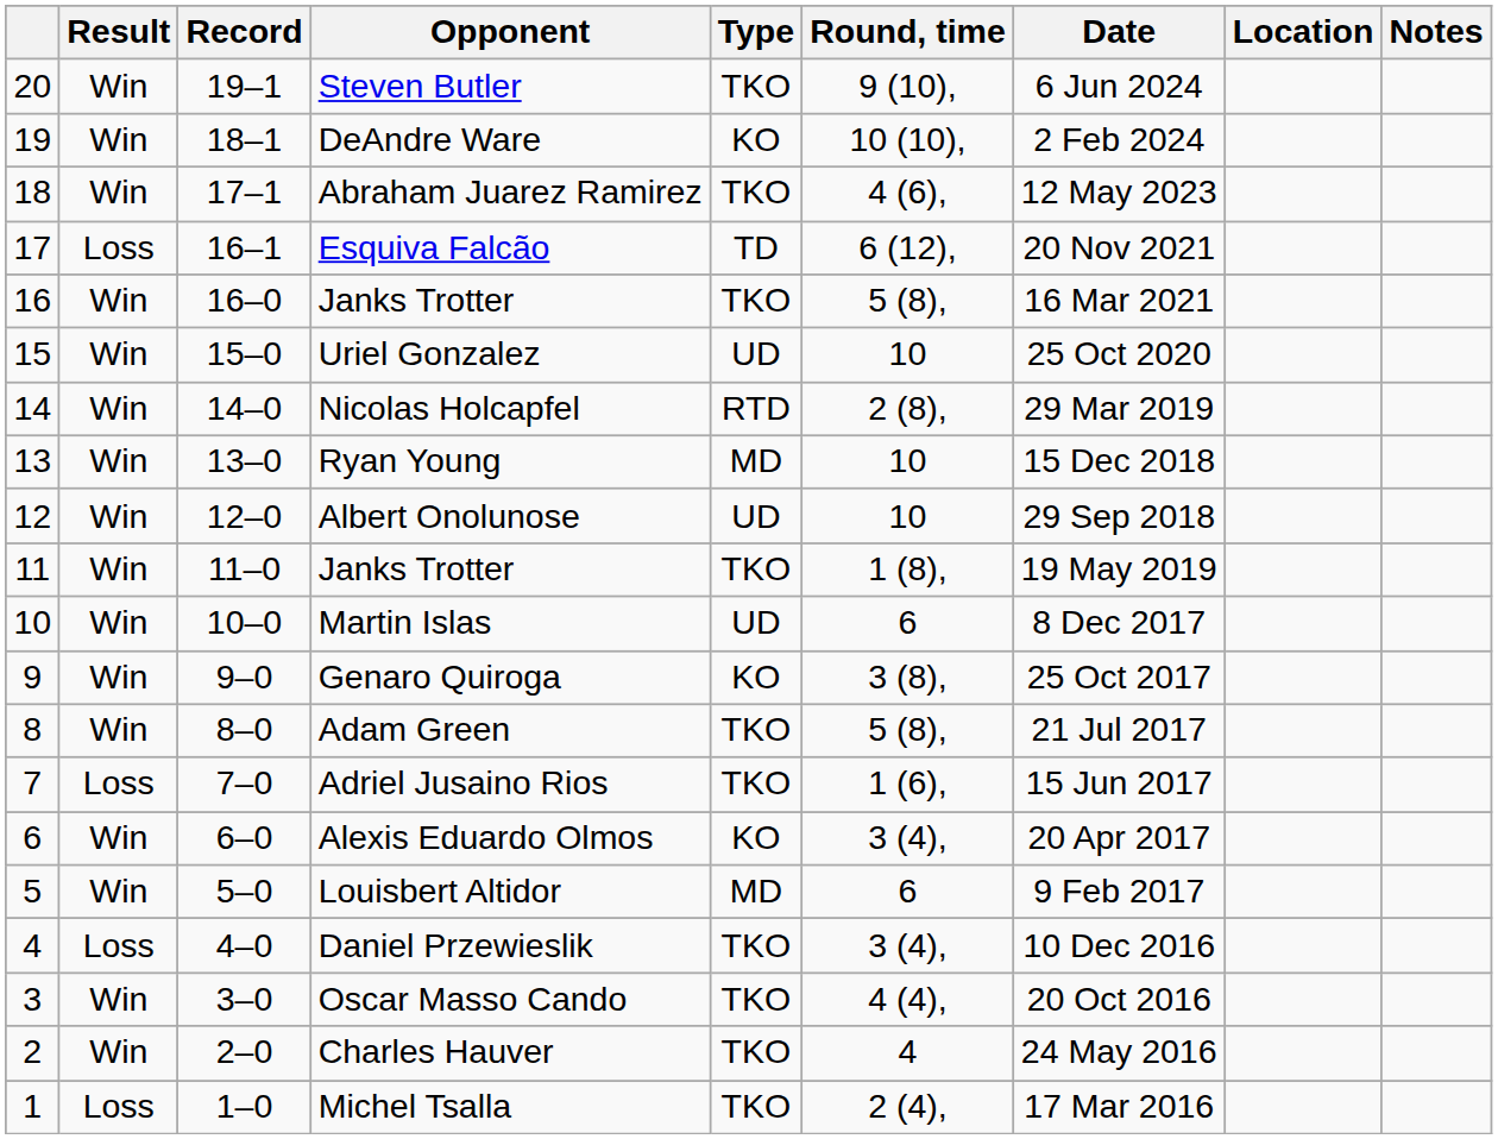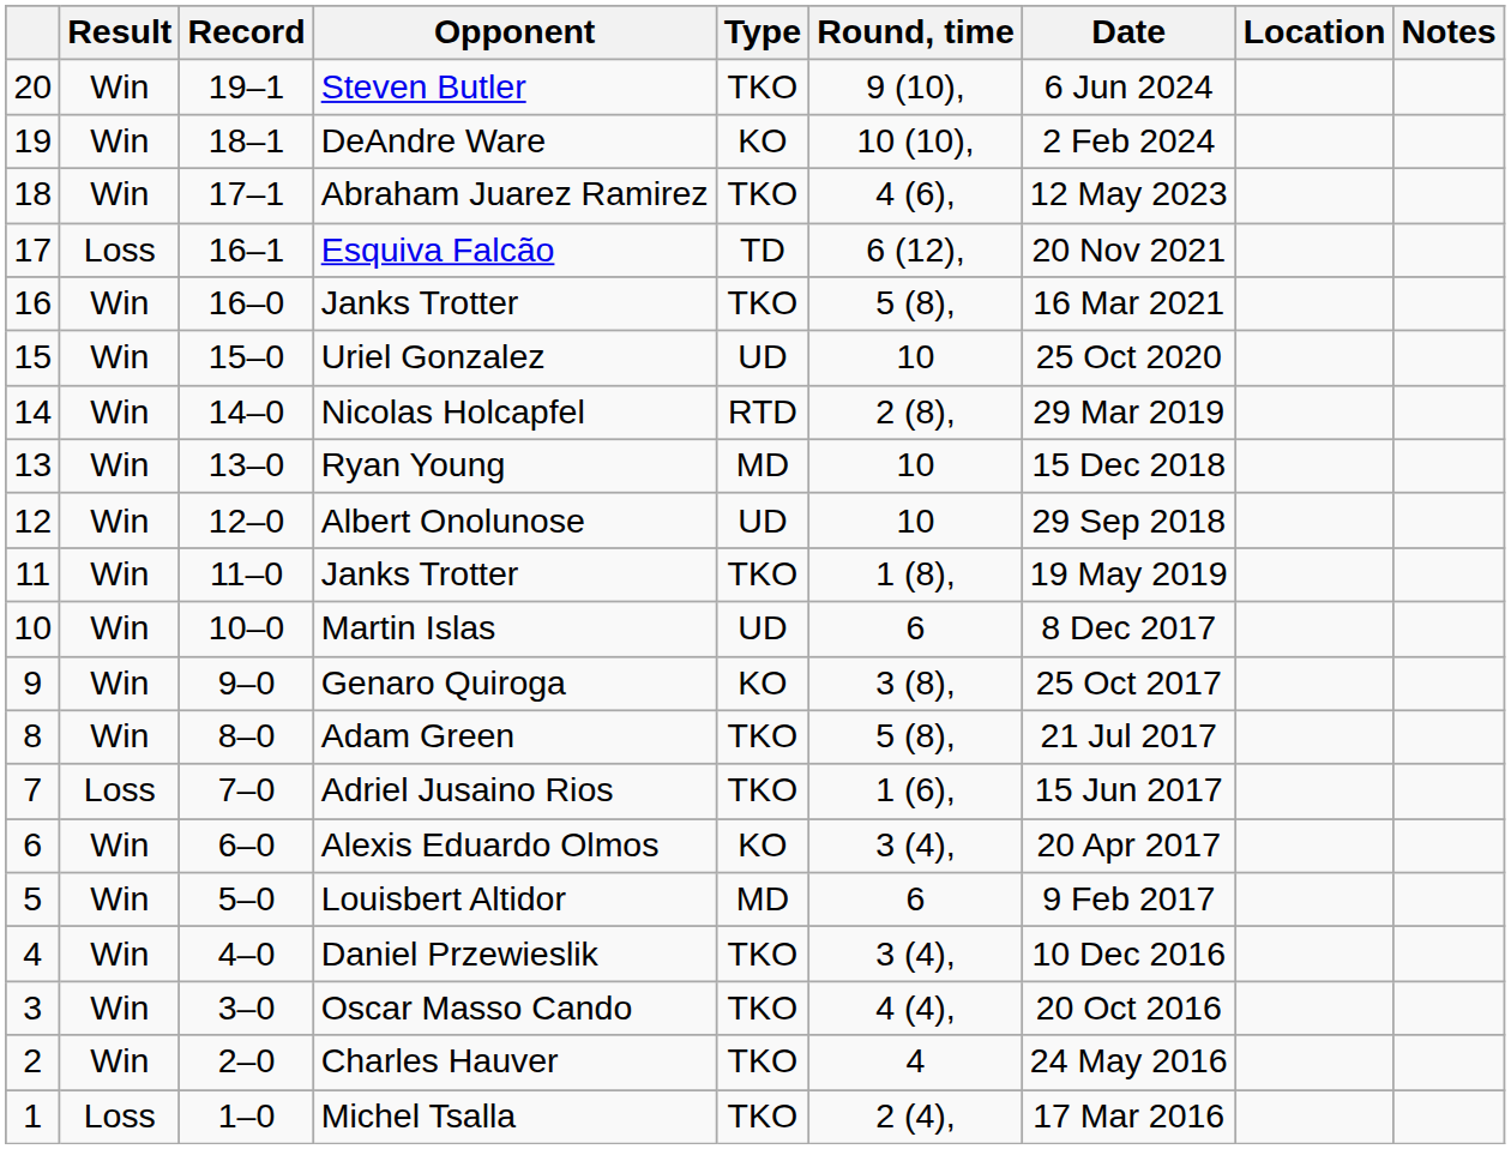 <table class="wikitable" style="text-align:center">
 <tr>
 <th></th>
 <th>Result</th>
 <th>Record</th>
 <th>Opponent</th>
 <th>Type</th>
 <th>Round, time</th>
 <th>Date</th>
 <th>Location</th>
 <th>Notes</th>
 </tr>
 <tr>
 <td>20</td>
 <td>Win</td>
 <td>19–1</td>
 <td style="text-align:left;"><a href='#'>Steven Butler</a></td>
 <td>TKO</td>
 <td>9 (10), </td>
 <td>6 Jun 2024</td>
 <td style="text-align:left;"></td>
 <td></td>
 </tr>
 <tr>
 <td>19</td>
 <td>Win</td>
 <td>18–1</td>
 <td style="text-align:left;">DeAndre Ware</td>
 <td>KO</td>
 <td>10 (10), </td>
 <td>2 Feb 2024</td>
 <td style="text-align:left;"></td>
 <td></td>
 </tr>
 <tr>
 <td>18</td>
 <td>Win</td>
 <td>17–1</td>
 <td style="text-align:left;">Abraham Juarez Ramirez</td>
 <td>TKO</td>
 <td>4 (6), </td>
 <td>12 May 2023</td>
 <td style="text-align:left;"></td>
 <td></td>
 </tr>
 <tr>
 <td>17</td>
 <td>Loss</td>
 <td>16–1</td>
 <td style="text-align:left;"><a href='#'>Esquiva Falcão</a></td>
 <td>TD</td>
 <td>6 (12), </td>
 <td>20 Nov 2021</td>
 <td style="text-align:left;"></td>
 <td></td>
 </tr>
 <tr>
 <td>16</td>
 <td>Win</td>
 <td>16–0</td>
 <td style="text-align:left;">Janks Trotter</td>
 <td>TKO</td>
 <td>5 (8), </td>
 <td>16 Mar 2021</td>
 <td style="text-align:left;"></td>
 <td></td>
 </tr>
 <tr>
 <td>15</td>
 <td>Win</td>
 <td>15–0</td>
 <td style="text-align:left;">Uriel Gonzalez</td>
 <td>UD</td>
 <td>10</td>
 <td>25 Oct 2020</td>
 <td style="text-align:left;"></td>
 <td></td>
 </tr>
 <tr>
 <td>14</td>
 <td>Win</td>
 <td>14–0</td>
 <td style="text-align:left;">Nicolas Holcapfel</td>
 <td>RTD</td>
 <td>2 (8), </td>
 <td>29 Mar 2019</td>
 <td style="text-align:left;"></td>
 <td></td>
 </tr>
 <tr>
 <td>13</td>
 <td>Win</td>
 <td>13–0</td>
 <td style="text-align:left;">Ryan Young</td>
 <td>MD</td>
 <td>10</td>
 <td>15 Dec 2018</td>
 <td style="text-align:left;"></td>
 <td></td>
 </tr>
 <tr>
 <td>12</td>
 <td>Win</td>
 <td>12–0</td>
 <td style="text-align:left;">Albert Onolunose</td>
 <td>UD</td>
 <td>10</td>
 <td>29 Sep 2018</td>
 <td style="text-align:left;"></td>
 <td></td>
 </tr>
 <tr>
 <td>11</td>
 <td>Win</td>
 <td>11–0</td>
 <td style="text-align:left;">Janks Trotter</td>
 <td>TKO</td>
 <td>1 (8), </td>
 <td>19 May 2019</td>
 <td style="text-align:left;"></td>
 <td></td>
 </tr>
 <tr>
 <td>10</td>
 <td>Win</td>
 <td>10–0</td>
 <td style="text-align:left;">Martin Islas</td>
 <td>UD</td>
 <td>6</td>
 <td>8 Dec 2017</td>
 <td style="text-align:left;"></td>
 <td></td>
 </tr>
 <tr>
 <td>9</td>
 <td>Win</td>
 <td>9–0</td>
 <td style="text-align:left;">Genaro Quiroga</td>
 <td>KO</td>
 <td>3 (8), </td>
 <td>25 Oct 2017</td>
 <td style="text-align:left;"></td>
 <td></td>
 </tr>
 <tr>
 <td>8</td>
 <td>Win</td>
 <td>8–0</td>
 <td style="text-align:left;">Adam Green</td>
 <td>TKO</td>
 <td>5 (8), </td>
 <td>21 Jul 2017</td>
 <td style="text-align:left;"></td>
 <td></td>
 </tr>
 <tr>
 <td>7</td>
 <td>Loss</td>
 <td>7–0</td>
 <td style="text-align:left;">Adriel Jusaino Rios</td>
 <td>TKO</td>
 <td>1 (6), </td>
 <td>15 Jun 2017</td>
 <td style="text-align:left;"></td>
 <td></td>
 </tr>
 <tr>
 <td>6</td>
 <td>Win</td>
 <td>6–0</td>
 <td style="text-align:left;">Alexis Eduardo Olmos</td>
 <td>KO</td>
 <td>3 (4), </td>
 <td>20 Apr 2017</td>
 <td style="text-align:left;"></td>
 <td></td>
 </tr>
 <tr>
 <td>5</td>
 <td>Win</td>
 <td>5–0</td>
 <td style="text-align:left;">Louisbert Altidor</td>
 <td>MD</td>
 <td>6</td>
 <td>9 Feb 2017</td>
 <td style="text-align:left;"></td>
 <td></td>
 </tr>
 <tr>
 <td>4</td>
-<td>Loss</td>
+<td>Win</td>
 <td>4–0</td>
 <td style="text-align:left;">Daniel Przewieslik</td>
 <td>TKO</td>
 <td>3 (4),  </td>
 <td>10 Dec 2016</td>
 <td style="text-align:left;"></td>
 <td></td>
 </tr>
 <tr>
 <td>3</td>
 <td>Win</td>
 <td>3–0</td>
 <td style="text-align:left;">Oscar Masso Cando</td>
 <td>TKO</td>
 <td>4 (4), </td>
 <td>20 Oct 2016</td>
 <td style="text-align:left;"></td>
 <td></td>
 </tr>
 <tr>
 <td>2</td>
 <td>Win</td>
 <td>2–0</td>
 <td style="text-align:left;">Charles Hauver</td>
 <td>TKO</td>
 <td>4</td>
 <td>24 May 2016</td>
 <td style="text-align:left;"></td>
 <td></td>
 </tr>
 <tr>
 <td>1</td>
 <td>Loss</td>
 <td>1–0</td>
 <td style="text-align:left;">Michel Tsalla</td>
 <td>TKO</td>
 <td>2 (4), </td>
 <td>17 Mar 2016</td>
 <td style="text-align:left;"></td>
 <td></td>
 </tr>
 </table>
